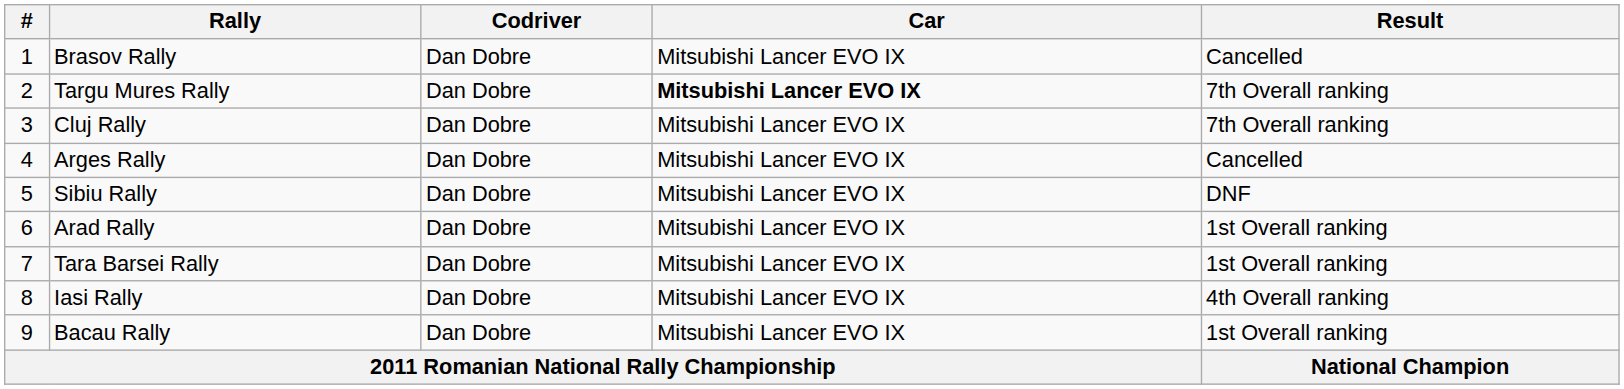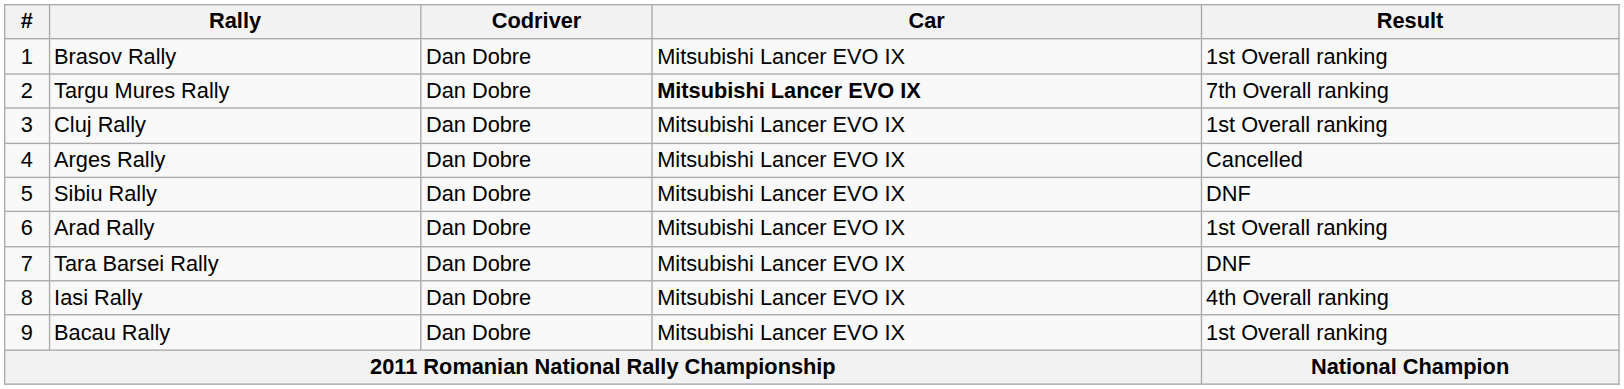 <table class="wikitable" width="75%">
 <tr>
 <th>#</th>
 <th>Rally</th>
 <th>Codriver</th>
 <th>Car</th>
 <th>Result</th>
 </tr>
 <tr>
 <td align="center">1</td>
 <td>Brasov Rally</td>
 <td>Dan Dobre</td>
 <td>Mitsubishi Lancer EVO IX</td>
-<td>Cancelled</td>
+<td>1st Overall ranking</td>
 </tr>
 <tr>
 <td align="center">2</td>
 <td>Targu Mures Rally</td>
 <td>Dan Dobre</td>
 <td><strong>Mitsubishi Lancer EVO IX</strong></td>
 <td>7th Overall ranking</td>
 </tr>
 <tr>
 <td align="center">3</td>
 <td>Cluj Rally</td>
 <td>Dan Dobre</td>
 <td>Mitsubishi Lancer EVO IX</td>
-<td>7th Overall ranking</td>
+<td>1st Overall ranking</td>
 </tr>
 <tr>
 <td align="center">4</td>
 <td>Arges Rally</td>
 <td>Dan Dobre</td>
 <td>Mitsubishi Lancer EVO IX</td>
 <td>Cancelled</td>
 </tr>
 <tr>
 <td align="center">5</td>
 <td>Sibiu Rally</td>
 <td>Dan Dobre</td>
 <td>Mitsubishi Lancer EVO IX</td>
 <td>DNF</td>
 </tr>
 <tr>
 <td align="center">6</td>
 <td>Arad Rally</td>
 <td>Dan Dobre</td>
 <td>Mitsubishi Lancer EVO IX</td>
 <td>1st Overall ranking</td>
 </tr>
 <tr>
 <td align="center">7</td>
 <td>Tara Barsei Rally</td>
 <td>Dan Dobre</td>
 <td>Mitsubishi Lancer EVO IX</td>
-<td>1st Overall ranking</td>
+<td>DNF</td>
 </tr>
 <tr>
 <td align="center">8</td>
 <td>Iasi Rally</td>
 <td>Dan Dobre</td>
 <td>Mitsubishi Lancer EVO IX</td>
 <td>4th Overall ranking</td>
 </tr>
 <tr>
 <td align="center">9</td>
 <td>Bacau Rally</td>
 <td>Dan Dobre</td>
 <td>Mitsubishi Lancer EVO IX</td>
 <td>1st Overall ranking</td>
 </tr>
 <tr>
 <th scope="row" colspan=4>2011 Romanian National Rally Championship</th>
 <th>National Champion</th>
 </tr>
 </table>
